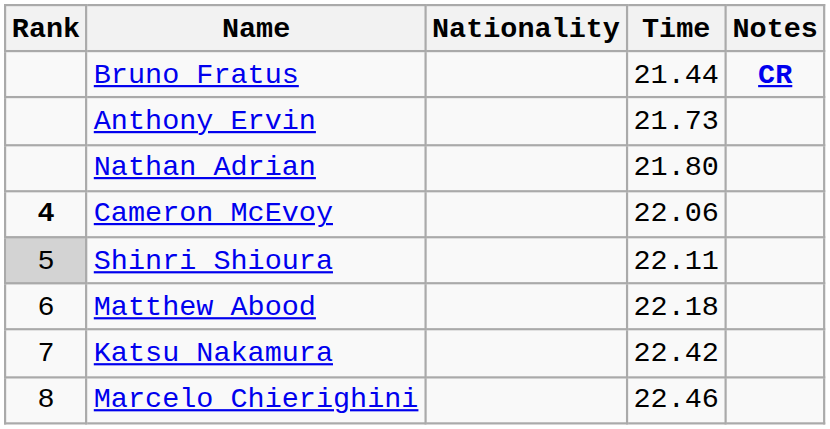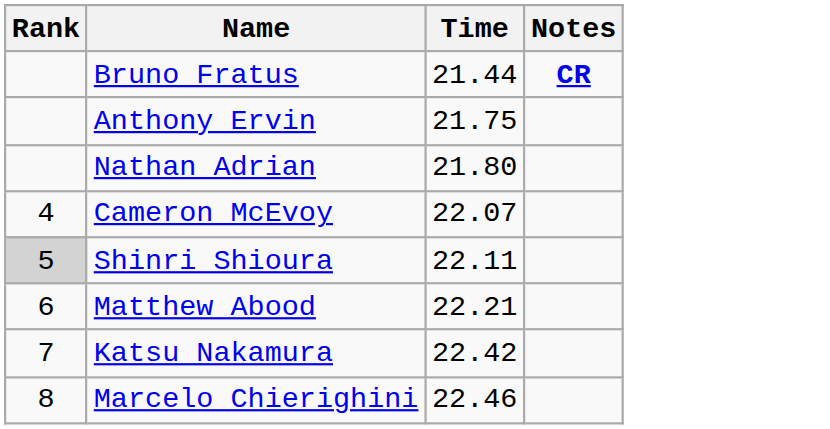 <table class="wikitable sortable" style="text-align:center">
 <tr>
 <th>Rank</th>
 <th>Name</th>
-<th>Nationality</th>
 <th>Time</th>
 <th>Notes</th>
 </tr>
 <tr>
 <td></td>
 <td align=left><a href='#'>Bruno Fratus</a></td>
-<td align=left></td>
 <td>21.44</td>
 <td><strong><a href='#'>CR</a></strong></td>
 </tr>
 <tr>
 <td></td>
 <td align=left><a href='#'>Anthony Ervin</a></td>
-<td align=left></td>
-<td>21.73</td>
+<td>21.75</td>
 <td></td>
 </tr>
 <tr>
 <td></td>
 <td align=left><a href='#'>Nathan Adrian</a></td>
-<td align=left></td>
 <td>21.80</td>
 <td></td>
 </tr>
 <tr>
-<td><strong>4</strong></td>
+<td>4</td>
 <td align=left><a href='#'>Cameron McEvoy</a></td>
-<td align=left></td>
-<td>22.06</td>
+<td>22.07</td>
 <td></td>
 </tr>
 <tr>
 <td style="background: lightgrey;">5</td>
 <td align=left><a href='#'>Shinri Shioura</a></td>
-<td align=left></td>
 <td>22.11</td>
 <td></td>
 </tr>
 <tr>
 <td>6</td>
 <td align=left><a href='#'>Matthew Abood</a></td>
-<td align=left></td>
-<td>22.18</td>
+<td>22.21</td>
 <td></td>
 </tr>
 <tr>
 <td>7</td>
 <td align=left><a href='#'>Katsu Nakamura</a></td>
-<td align=left></td>
 <td>22.42</td>
 <td></td>
 </tr>
 <tr>
 <td>8</td>
 <td align=left><a href='#'>Marcelo Chierighini</a></td>
-<td align=left></td>
 <td>22.46</td>
 <td></td>
 </tr>
 </table>
